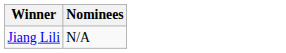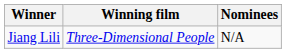 <table class="wikitable">
 <tr>
 <th>Winner</th>
+<th>Winning film</th>
 <th>Nominees</th>
 </tr>
 <tr>
 <td><a href='#'>Jiang Lili</a></td>
+<td><em><a href='#'>Three-Dimensional People</a></em></td>
 <td>N/A</td>
 </tr>
 </table>
